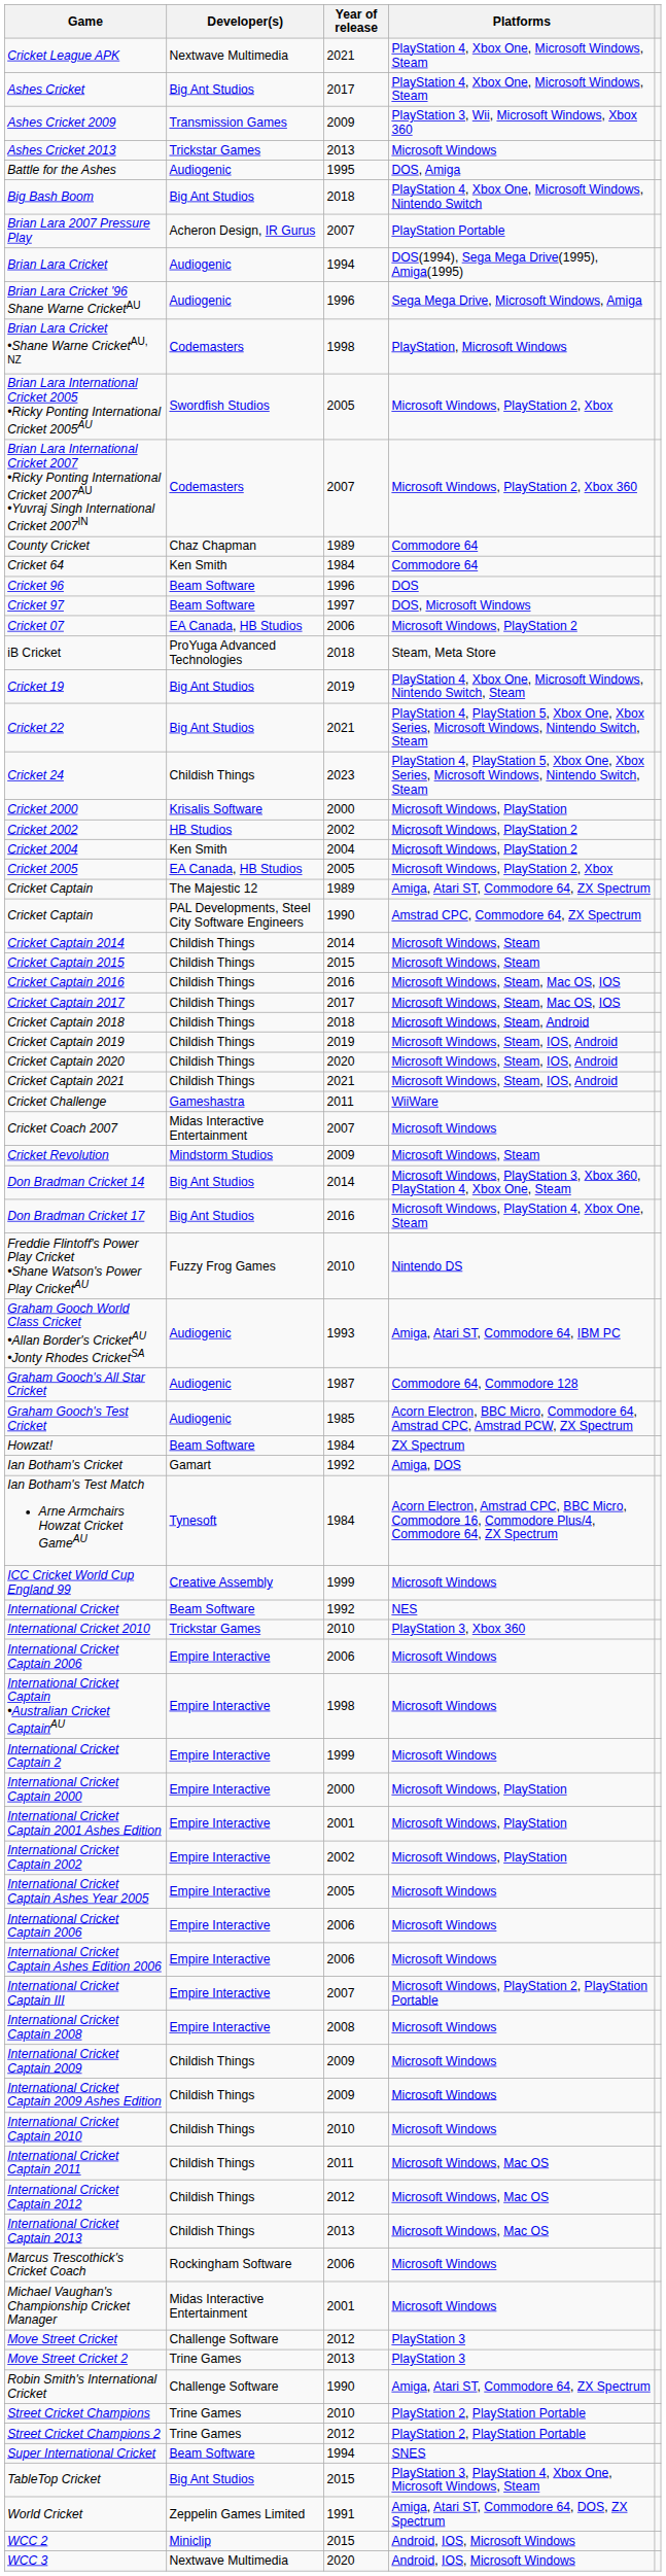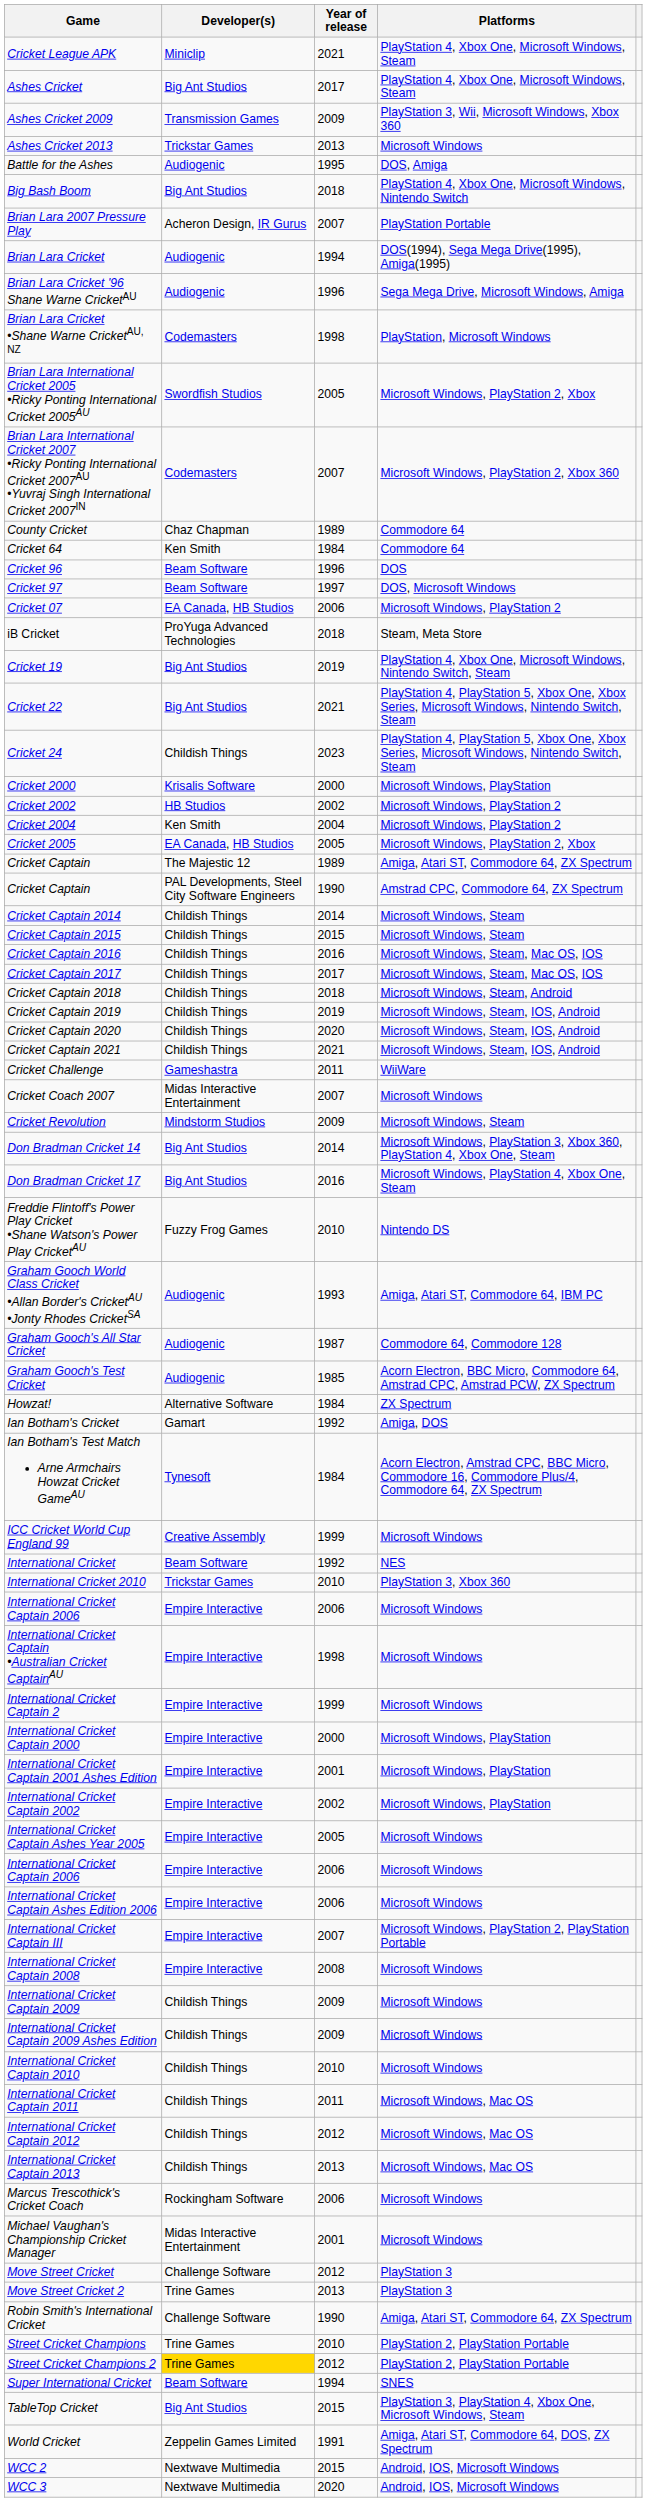 <table class="wikitable sortable" style="width:95%;">
 <tr>
 <th>Game</th>
 <th>Developer(s)</th>
 <th>Year of release</th>
 <th>Platforms</th>
 <th></th>
 </tr>
 <tr>
 <td><em><a href='#'>Cricket League APK</a></em></td>
-<td>Nextwave Multimedia</td>
+<td><a href='#'>Miniclip</a></td>
 <td>2021</td>
 <td><a href='#'>PlayStation 4</a>, <a href='#'>Xbox One</a>, <a href='#'>Microsoft Windows</a>, <a href='#'>Steam</a></td>
 <td></td>
 </tr>
 <tr>
 <td><em><a href='#'>Ashes Cricket</a></em></td>
 <td><a href='#'>Big Ant Studios</a></td>
 <td>2017</td>
 <td><a href='#'>PlayStation 4</a>, <a href='#'>Xbox One</a>, <a href='#'>Microsoft Windows</a>, <a href='#'>Steam</a></td>
 <td></td>
 </tr>
 <tr>
 <td><em><a href='#'>Ashes Cricket 2009</a></em></td>
 <td><a href='#'>Transmission Games</a></td>
 <td>2009</td>
 <td><a href='#'>PlayStation 3</a>, <a href='#'>Wii</a>, <a href='#'>Microsoft Windows</a>, <a href='#'>Xbox 360</a></td>
 <td></td>
 </tr>
 <tr>
 <td><em><a href='#'>Ashes Cricket 2013</a></em></td>
 <td><a href='#'>Trickstar Games</a></td>
 <td>2013</td>
 <td><a href='#'>Microsoft Windows</a></td>
 <td></td>
 </tr>
 <tr>
 <td><em>Battle for the Ashes</em></td>
 <td><a href='#'>Audiogenic</a></td>
 <td>1995</td>
 <td><a href='#'>DOS</a>, <a href='#'>Amiga</a></td>
 <td></td>
 </tr>
 <tr>
 <td><em><a href='#'>Big Bash Boom</a></em></td>
 <td><a href='#'>Big Ant Studios</a></td>
 <td>2018</td>
 <td><a href='#'>PlayStation 4</a>, <a href='#'>Xbox One</a>, <a href='#'>Microsoft Windows</a>, <a href='#'>Nintendo Switch</a></td>
 <td></td>
 </tr>
 <tr>
 <td><em><a href='#'>Brian Lara 2007 Pressure Play</a></em></td>
 <td>Acheron Design, <a href='#'>IR Gurus</a></td>
 <td>2007</td>
 <td><a href='#'>PlayStation Portable</a></td>
 <td></td>
 </tr>
 <tr>
 <td><em><a href='#'>Brian Lara Cricket</a></em></td>
 <td><a href='#'>Audiogenic</a></td>
 <td>1994</td>
 <td><a href='#'>DOS</a>(1994), <a href='#'>Sega Mega Drive</a>(1995), <a href='#'>Amiga</a>(1995)</td>
 <td></td>
 </tr>
 <tr>
 <td><em><a href='#'>Brian Lara Cricket '96</a></em><br><em>Shane Warne Cricket</em><sup>AU</sup></td>
 <td><a href='#'>Audiogenic</a></td>
 <td>1996</td>
 <td><a href='#'>Sega Mega Drive</a>, <a href='#'>Microsoft Windows</a>, <a href='#'>Amiga</a></td>
 <td></td>
 </tr>
 <tr>
 <td><a href='#'><em>Brian Lara Cricket</em></a><br>•<em>Shane Warne Cricket</em><sup>AU, NZ</sup></td>
 <td><a href='#'>Codemasters</a></td>
 <td>1998</td>
 <td><a href='#'>PlayStation</a>, <a href='#'>Microsoft Windows</a></td>
 <td></td>
 </tr>
 <tr>
 <td><em><a href='#'>Brian Lara International Cricket 2005</a></em><br><em>•Ricky Ponting International Cricket 2005<sup>AU</sup></em></td>
 <td><a href='#'>Swordfish Studios</a></td>
 <td>2005</td>
 <td><a href='#'>Microsoft Windows</a>, <a href='#'>PlayStation 2</a>, <a href='#'>Xbox</a></td>
 <td></td>
 </tr>
 <tr>
 <td><em><a href='#'>Brian Lara International Cricket 2007</a></em><br>•<em>Ricky Ponting International Cricket 2007</em><sup>AU</sup><br>•<em>Yuvraj Singh International Cricket 2007</em><sup>IN</sup></td>
 <td><a href='#'>Codemasters</a></td>
 <td>2007</td>
 <td><a href='#'>Microsoft Windows</a>, <a href='#'>PlayStation 2</a>, <a href='#'>Xbox 360</a></td>
 <td></td>
 </tr>
 <tr>
 <td><em>County Cricket</em></td>
 <td>Chaz Chapman</td>
 <td>1989</td>
 <td><a href='#'>Commodore 64</a></td>
 <td></td>
 </tr>
 <tr>
 <td><em>Cricket 64</em></td>
 <td>Ken Smith</td>
 <td>1984</td>
 <td><a href='#'>Commodore 64</a></td>
 <td></td>
 </tr>
 <tr>
 <td><a href='#'><em>Cricket 96</em></a></td>
 <td><a href='#'>Beam Software</a></td>
 <td>1996</td>
 <td><a href='#'>DOS</a></td>
 <td></td>
 </tr>
 <tr>
 <td><a href='#'><em>Cricket 97</em></a></td>
 <td><a href='#'>Beam Software</a></td>
 <td>1997</td>
 <td><a href='#'>DOS</a>, <a href='#'>Microsoft Windows</a></td>
 <td></td>
 </tr>
 <tr>
 <td><em><a href='#'>Cricket 07</a></em></td>
 <td><a href='#'>EA Canada</a>, <a href='#'>HB Studios</a></td>
 <td>2006</td>
 <td><a href='#'>Microsoft Windows</a>, <a href='#'>PlayStation 2</a></td>
 <td></td>
 </tr>
 <tr>
 <td>iB Cricket</td>
 <td>ProYuga Advanced Technologies</td>
 <td>2018</td>
 <td>Steam, Meta Store</td>
 <td></td>
 </tr>
 <tr>
 <td><em><a href='#'>Cricket 19</a></em></td>
 <td><a href='#'>Big Ant Studios</a></td>
 <td>2019</td>
 <td><a href='#'>PlayStation 4</a>, <a href='#'>Xbox One</a>, <a href='#'>Microsoft Windows</a>, <a href='#'>Nintendo Switch</a>, <a href='#'>Steam</a></td>
 <td></td>
 </tr>
 <tr>
 <td><em><a href='#'>Cricket 22</a></em></td>
 <td><a href='#'>Big Ant Studios</a></td>
 <td>2021</td>
 <td><a href='#'>PlayStation 4</a>, <a href='#'>PlayStation 5</a>, <a href='#'>Xbox One</a>, <a href='#'>Xbox Series</a>, <a href='#'>Microsoft Windows</a>, <a href='#'>Nintendo Switch</a>, <a href='#'>Steam</a></td>
 <td></td>
 </tr>
 <tr>
 <td><em><a href='#'>Cricket 24</a></em></td>
 <td>Childish Things</td>
 <td>2023</td>
 <td><a href='#'>PlayStation 4</a>, <a href='#'>PlayStation 5</a>, <a href='#'>Xbox One</a>, <a href='#'>Xbox Series</a>, <a href='#'>Microsoft Windows</a>, <a href='#'>Nintendo Switch</a>, <a href='#'>Steam</a></td>
 <td></td>
 </tr>
 <tr>
 <td><em><a href='#'>Cricket 2000</a></em></td>
 <td><a href='#'>Krisalis Software</a></td>
 <td>2000</td>
 <td><a href='#'>Microsoft Windows</a>, <a href='#'>PlayStation</a></td>
 <td></td>
 </tr>
 <tr>
 <td><a href='#'><em>Cricket 2002</em></a></td>
 <td><a href='#'>HB Studios</a></td>
 <td>2002</td>
 <td><a href='#'>Microsoft Windows</a>, <a href='#'>PlayStation 2</a></td>
 <td></td>
 </tr>
 <tr>
 <td><a href='#'><em>Cricket 2004</em></a></td>
 <td>Ken Smith</td>
 <td>2004</td>
 <td><a href='#'>Microsoft Windows</a>, <a href='#'>PlayStation 2</a></td>
 <td></td>
 </tr>
 <tr>
 <td><a href='#'><em>Cricket 2005</em></a></td>
 <td><a href='#'>EA Canada</a>, <a href='#'>HB Studios</a></td>
 <td>2005</td>
 <td><a href='#'>Microsoft Windows</a>, <a href='#'>PlayStation 2</a>, <a href='#'>Xbox</a></td>
 <td></td>
 </tr>
 <tr>
 <td><em>Cricket Captain</em></td>
 <td>The Majestic 12</td>
 <td>1989</td>
 <td><a href='#'>Amiga</a>, <a href='#'>Atari ST</a>, <a href='#'>Commodore 64</a>, <a href='#'>ZX Spectrum</a></td>
 <td></td>
 </tr>
 <tr>
 <td><em>Cricket Captain</em></td>
 <td>PAL Developments, Steel City Software Engineers</td>
 <td>1990</td>
 <td><a href='#'>Amstrad CPC</a>, <a href='#'>Commodore 64</a>, <a href='#'>ZX Spectrum</a></td>
 <td></td>
 </tr>
 <tr>
 <td><a href='#'><em>Cricket Captain 2014</em></a></td>
 <td>Childish Things</td>
 <td>2014</td>
 <td><a href='#'>Microsoft Windows</a>, <a href='#'>Steam</a></td>
 <td></td>
 </tr>
 <tr>
 <td><a href='#'><em>Cricket Captain 2015</em></a></td>
 <td>Childish Things</td>
 <td>2015</td>
 <td><a href='#'>Microsoft Windows</a>, <a href='#'>Steam</a></td>
 <td></td>
 </tr>
 <tr>
 <td><a href='#'><em>Cricket Captain 2016</em></a></td>
 <td>Childish Things</td>
 <td>2016</td>
 <td><a href='#'>Microsoft Windows</a>, <a href='#'>Steam</a>, <a href='#'>Mac OS</a>, <a href='#'>IOS</a></td>
 <td></td>
 </tr>
 <tr>
 <td><a href='#'><em>Cricket Captain 2017</em></a></td>
 <td>Childish Things</td>
 <td>2017</td>
 <td><a href='#'>Microsoft Windows</a>, <a href='#'>Steam</a>, <a href='#'>Mac OS</a>, <a href='#'>IOS</a></td>
 <td></td>
 </tr>
 <tr>
 <td><em>Cricket Captain 2018</em></td>
 <td>Childish Things</td>
 <td>2018</td>
 <td><a href='#'>Microsoft Windows</a>, <a href='#'>Steam</a>, <a href='#'>Android</a></td>
 <td></td>
 </tr>
 <tr>
 <td><em>Cricket Captain 2019</em></td>
 <td>Childish Things</td>
 <td>2019</td>
 <td><a href='#'>Microsoft Windows</a>, <a href='#'>Steam</a>, <a href='#'>IOS</a>, <a href='#'>Android</a></td>
 <td></td>
 </tr>
 <tr>
 <td><em>Cricket Captain 2020</em></td>
 <td>Childish Things</td>
 <td>2020</td>
 <td><a href='#'>Microsoft Windows</a>, <a href='#'>Steam</a>, <a href='#'>IOS</a>, <a href='#'>Android</a></td>
 <td></td>
 </tr>
 <tr>
 <td><em>Cricket Captain 2021</em></td>
 <td>Childish Things</td>
 <td>2021</td>
 <td><a href='#'>Microsoft Windows</a>, <a href='#'>Steam</a>, <a href='#'>IOS</a>, <a href='#'>Android</a></td>
 <td></td>
 </tr>
 <tr>
 <td><em>Cricket Challenge</em></td>
 <td><a href='#'>Gameshastra</a></td>
 <td>2011</td>
 <td><a href='#'>WiiWare</a></td>
 <td></td>
 </tr>
 <tr>
 <td><em>Cricket Coach 2007</em></td>
 <td>Midas Interactive Entertainment</td>
 <td>2007</td>
 <td><a href='#'>Microsoft Windows</a></td>
 <td></td>
 </tr>
 <tr>
 <td><em><a href='#'>Cricket Revolution</a></em></td>
 <td><a href='#'>Mindstorm Studios</a></td>
 <td>2009</td>
 <td><a href='#'>Microsoft Windows</a>, <a href='#'>Steam</a></td>
 <td></td>
 </tr>
 <tr>
 <td><em><a href='#'>Don Bradman Cricket 14</a></em></td>
 <td><a href='#'>Big Ant Studios</a></td>
 <td>2014</td>
 <td><a href='#'>Microsoft Windows</a>, <a href='#'>PlayStation 3</a>, <a href='#'>Xbox 360</a>, <a href='#'>PlayStation 4</a>, <a href='#'>Xbox One</a>, <a href='#'>Steam</a></td>
 <td></td>
 </tr>
 <tr>
 <td><em><a href='#'>Don Bradman Cricket 17</a></em></td>
 <td><a href='#'>Big Ant Studios</a></td>
 <td>2016</td>
 <td><a href='#'>Microsoft Windows</a>, <a href='#'>PlayStation 4</a>, <a href='#'>Xbox One</a>, <a href='#'>Steam</a></td>
 <td></td>
 </tr>
 <tr>
 <td><em>Freddie Flintoff's Power Play Cricket</em><br><em>•Shane Watson's Power Play Cricket<sup>AU</sup></em></td>
 <td>Fuzzy Frog Games</td>
 <td>2010</td>
 <td><a href='#'>Nintendo DS</a></td>
 <td></td>
 </tr>
 <tr>
 <td><em><a href='#'>Graham Gooch World Class Cricket</a></em><br><em>•Allan Border's Cricket<sup>AU</sup></em><br><em>•Jonty Rhodes Cricket<sup>SA</sup></em></td>
 <td><a href='#'>Audiogenic</a></td>
 <td>1993</td>
 <td><a href='#'>Amiga</a>, <a href='#'>Atari ST</a>, <a href='#'>Commodore 64</a>, <a href='#'>IBM PC</a></td>
 <td></td>
 </tr>
 <tr>
 <td><em><a href='#'>Graham Gooch's All Star Cricket</a></em></td>
 <td><a href='#'>Audiogenic</a></td>
 <td>1987</td>
 <td><a href='#'>Commodore 64</a>, <a href='#'>Commodore 128</a></td>
 <td></td>
 </tr>
 <tr>
 <td><em><a href='#'>Graham Gooch's Test Cricket</a></em></td>
 <td><a href='#'>Audiogenic</a></td>
 <td>1985</td>
 <td><a href='#'>Acorn Electron</a>, <a href='#'>BBC Micro</a>, <a href='#'>Commodore 64</a>, <a href='#'>Amstrad CPC</a>, <a href='#'>Amstrad PCW</a>, <a href='#'>ZX Spectrum</a></td>
 <td></td>
 </tr>
 <tr>
 <td><em>Howzat!</em></td>
-<td><a href='#'>Beam Software</a></td>
+<td>Alternative Software</td>
 <td>1984</td>
 <td><a href='#'>ZX Spectrum</a></td>
 <td></td>
 </tr>
 <tr>
 <td><em>Ian Botham's Cricket</em></td>
 <td>Gamart</td>
 <td>1992</td>
 <td><a href='#'>Amiga</a>, <a href='#'>DOS</a></td>
 <td></td>
 </tr>
 <tr>
 <td><em>Ian Botham's Test Match</em><br><ul><li><em>Arne Armchairs Howzat Cricket Game<sup>AU</sup></em></li></ul></td>
 <td><a href='#'>Tynesoft</a></td>
 <td>1984</td>
 <td><a href='#'>Acorn Electron</a>, <a href='#'>Amstrad CPC</a>, <a href='#'>BBC Micro</a>, <a href='#'>Commodore 16</a>, <a href='#'>Commodore Plus/4</a>, <a href='#'>Commodore 64</a>, <a href='#'>ZX Spectrum</a></td>
 <td></td>
 </tr>
 <tr>
 <td><a href='#'><em>ICC Cricket World Cup England 99</em></a></td>
 <td><a href='#'>Creative Assembly</a></td>
 <td>1999</td>
 <td><a href='#'>Microsoft Windows</a></td>
 <td></td>
 </tr>
 <tr>
 <td><em><a href='#'>International Cricket</a></em></td>
 <td><a href='#'>Beam Software</a></td>
 <td>1992</td>
 <td><a href='#'>NES</a></td>
 <td></td>
 </tr>
 <tr>
 <td><em><a href='#'>International Cricket 2010</a></em></td>
 <td><a href='#'>Trickstar Games</a></td>
 <td>2010</td>
 <td><a href='#'>PlayStation 3</a>, <a href='#'>Xbox 360</a></td>
 <td></td>
 </tr>
 <tr>
 <td><a href='#'><em>International Cricket Captain 2006</em></a></td>
 <td><a href='#'>Empire Interactive</a></td>
 <td>2006</td>
 <td><a href='#'>Microsoft Windows</a></td>
 <td></td>
 </tr>
 <tr>
 <td><em><a href='#'>International Cricket Captain</a></em><br><em>•<a href='#'>Australian Cricket Captain</a><sup>AU</sup></em></td>
 <td><a href='#'>Empire Interactive</a></td>
 <td>1998</td>
 <td><a href='#'>Microsoft Windows</a></td>
 <td></td>
 </tr>
 <tr>
 <td><em><a href='#'>International Cricket Captain 2</a></em></td>
 <td><a href='#'>Empire Interactive</a></td>
 <td>1999</td>
 <td><a href='#'>Microsoft Windows</a></td>
 <td></td>
 </tr>
 <tr>
 <td><em><a href='#'>International Cricket Captain 2000</a></em></td>
 <td><a href='#'>Empire Interactive</a></td>
 <td>2000</td>
 <td><a href='#'>Microsoft Windows</a>, <a href='#'>PlayStation</a></td>
 <td></td>
 </tr>
 <tr>
 <td><a href='#'><em>International Cricket Captain 2001 Ashes Edition</em></a></td>
 <td><a href='#'>Empire Interactive</a></td>
 <td>2001</td>
 <td><a href='#'>Microsoft Windows</a>, <a href='#'>PlayStation</a></td>
 <td></td>
 </tr>
 <tr>
 <td><em><a href='#'>International Cricket Captain 2002</a></em></td>
 <td><a href='#'>Empire Interactive</a></td>
 <td>2002</td>
 <td><a href='#'>Microsoft Windows</a>, <a href='#'>PlayStation</a></td>
 <td></td>
 </tr>
 <tr>
 <td><a href='#'><em>International Cricket Captain Ashes Year 2005</em></a></td>
 <td><a href='#'>Empire Interactive</a></td>
 <td>2005</td>
 <td><a href='#'>Microsoft Windows</a></td>
 <td></td>
 </tr>
 <tr>
 <td><em><a href='#'>International Cricket Captain 2006</a></em></td>
 <td><a href='#'>Empire Interactive</a></td>
 <td>2006</td>
 <td><a href='#'>Microsoft Windows</a></td>
 <td></td>
 </tr>
 <tr>
 <td><em><a href='#'>International Cricket Captain Ashes Edition 2006</a></em></td>
 <td><a href='#'>Empire Interactive</a></td>
 <td>2006</td>
 <td><a href='#'>Microsoft Windows</a></td>
 <td></td>
 </tr>
 <tr>
 <td><a href='#'><em>International Cricket Captain III</em></a></td>
 <td><a href='#'>Empire Interactive</a></td>
 <td>2007</td>
 <td><a href='#'>Microsoft Windows</a>, <a href='#'>PlayStation 2</a>, <a href='#'>PlayStation Portable</a></td>
 <td></td>
 </tr>
 <tr>
 <td><a href='#'><em>International Cricket Captain 2008</em></a></td>
 <td><a href='#'>Empire Interactive</a></td>
 <td>2008</td>
 <td><a href='#'>Microsoft Windows</a></td>
 <td></td>
 </tr>
 <tr>
 <td><a href='#'><em>International Cricket Captain 2009</em></a></td>
 <td>Childish Things</td>
 <td>2009</td>
 <td><a href='#'>Microsoft Windows</a></td>
 <td></td>
 </tr>
 <tr>
 <td><a href='#'><em>International Cricket Captain 2009 Ashes Edition</em></a></td>
 <td>Childish Things</td>
 <td>2009</td>
 <td><a href='#'>Microsoft Windows</a></td>
 <td></td>
 </tr>
 <tr>
 <td><a href='#'><em>International Cricket Captain 2010</em></a></td>
 <td>Childish Things</td>
 <td>2010</td>
 <td><a href='#'>Microsoft Windows</a></td>
 <td></td>
 </tr>
 <tr>
 <td><a href='#'><em>International Cricket Captain 2011</em></a></td>
 <td>Childish Things</td>
 <td>2011</td>
 <td><a href='#'>Microsoft Windows</a>, <a href='#'>Mac OS</a></td>
 <td></td>
 </tr>
 <tr>
 <td><a href='#'><em>International Cricket Captain 2012</em></a></td>
 <td>Childish Things</td>
 <td>2012</td>
 <td><a href='#'>Microsoft Windows</a>, <a href='#'>Mac OS</a></td>
 <td></td>
 </tr>
 <tr>
 <td><a href='#'><em>International Cricket Captain 2013</em></a></td>
 <td>Childish Things</td>
 <td>2013</td>
 <td><a href='#'>Microsoft Windows</a>, <a href='#'>Mac OS</a></td>
 <td></td>
 </tr>
 <tr>
 <td><em>Marcus Trescothick's Cricket Coach</em></td>
 <td>Rockingham Software</td>
 <td>2006</td>
 <td><a href='#'>Microsoft Windows</a></td>
 <td></td>
 </tr>
 <tr>
 <td><em>Michael Vaughan's Championship Cricket Manager</em></td>
 <td>Midas Interactive Entertainment</td>
 <td>2001</td>
 <td><a href='#'>Microsoft Windows</a></td>
 <td></td>
 </tr>
 <tr>
 <td><em><a href='#'>Move Street Cricket</a></em></td>
 <td>Challenge Software</td>
 <td>2012</td>
 <td><a href='#'>PlayStation 3</a></td>
 <td></td>
 </tr>
 <tr>
 <td><em><a href='#'>Move Street Cricket 2</a></em></td>
 <td>Trine Games</td>
 <td>2013</td>
 <td><a href='#'>PlayStation 3</a></td>
 <td></td>
 </tr>
 <tr>
 <td><em>Robin Smith's International Cricket</em></td>
 <td>Challenge Software</td>
 <td>1990</td>
 <td><a href='#'>Amiga</a>, <a href='#'>Atari ST</a>, <a href='#'>Commodore 64</a>, <a href='#'>ZX Spectrum</a></td>
 <td></td>
 </tr>
 <tr>
 <td><em><a href='#'>Street Cricket Champions</a></em></td>
 <td>Trine Games</td>
 <td>2010</td>
 <td><a href='#'>PlayStation 2</a>, <a href='#'>PlayStation Portable</a></td>
 <td></td>
 </tr>
 <tr>
 <td><em><a href='#'>Street Cricket Champions 2</a></em></td>
-<td>Trine Games</td>
+<td style="background: gold;">Trine Games</td>
 <td>2012</td>
 <td><a href='#'>PlayStation 2</a>, <a href='#'>PlayStation Portable</a></td>
 <td></td>
 </tr>
 <tr>
 <td><em><a href='#'>Super International Cricket</a></em></td>
 <td><a href='#'>Beam Software</a></td>
 <td>1994</td>
 <td><a href='#'>SNES</a></td>
 <td></td>
 </tr>
 <tr>
 <td><em>TableTop Cricket</em></td>
 <td><a href='#'>Big Ant Studios</a></td>
 <td>2015</td>
 <td><a href='#'>PlayStation 3</a>, <a href='#'>PlayStation 4</a>, <a href='#'>Xbox One</a>, <a href='#'>Microsoft Windows</a>, <a href='#'>Steam</a></td>
 <td></td>
 </tr>
 <tr>
 <td><em>World Cricket</em></td>
 <td>Zeppelin Games Limited</td>
 <td>1991</td>
 <td><a href='#'>Amiga</a>, <a href='#'>Atari ST</a>, <a href='#'>Commodore 64</a>, <a href='#'>DOS</a>, <a href='#'>ZX Spectrum</a></td>
 <td></td>
 </tr>
 <tr>
 <td><a href='#'><em>WCC 2</em></a></td>
-<td><a href='#'>Miniclip</a></td>
+<td>Nextwave Multimedia</td>
 <td>2015</td>
 <td><a href='#'>Android</a>, <a href='#'>IOS</a>, <a href='#'>Microsoft Windows</a></td>
 <td></td>
 </tr>
 <tr>
 <td><a href='#'><em>WCC 3</em></a></td>
 <td>Nextwave Multimedia</td>
 <td>2020</td>
 <td><a href='#'>Android</a>, <a href='#'>IOS</a>, <a href='#'>Microsoft Windows</a></td>
 <td></td>
 </tr>
 </table>
